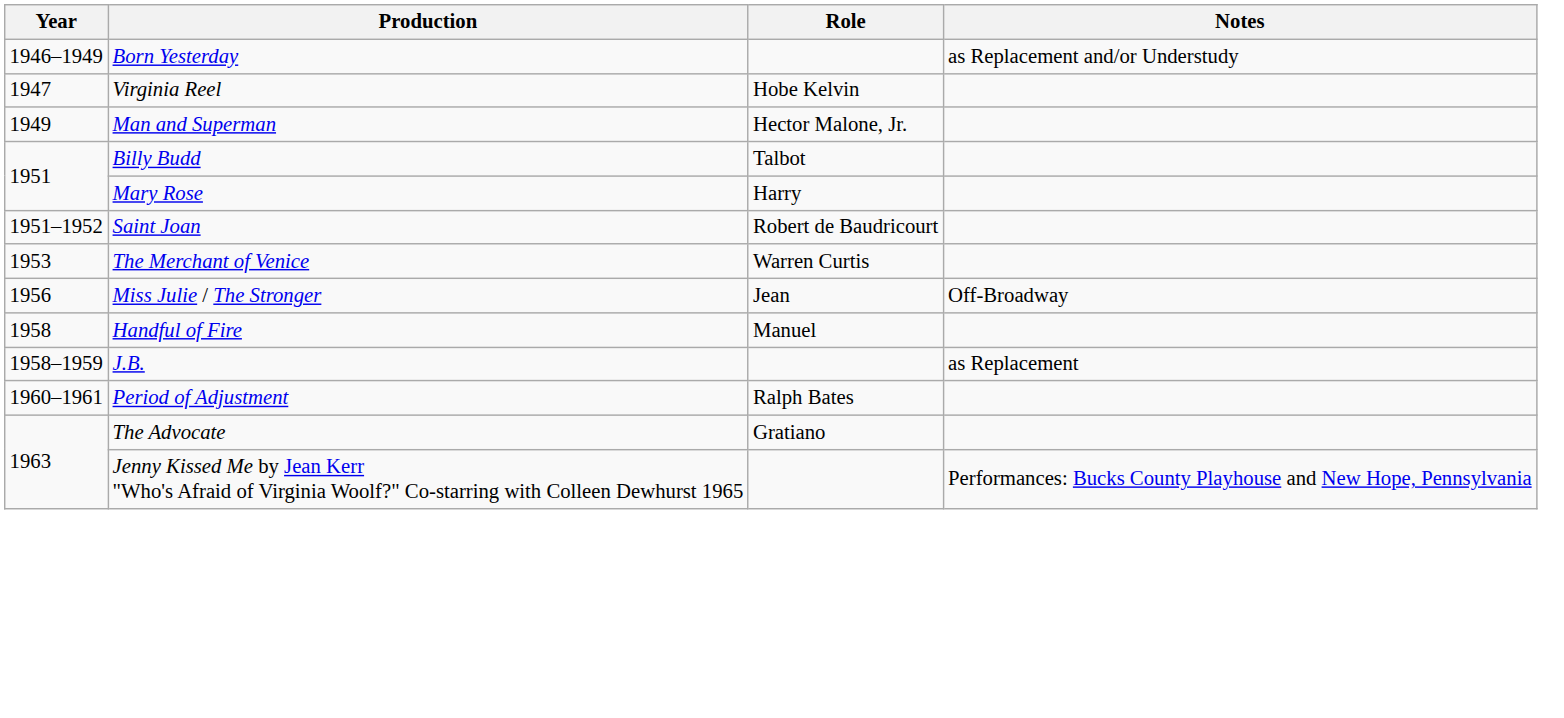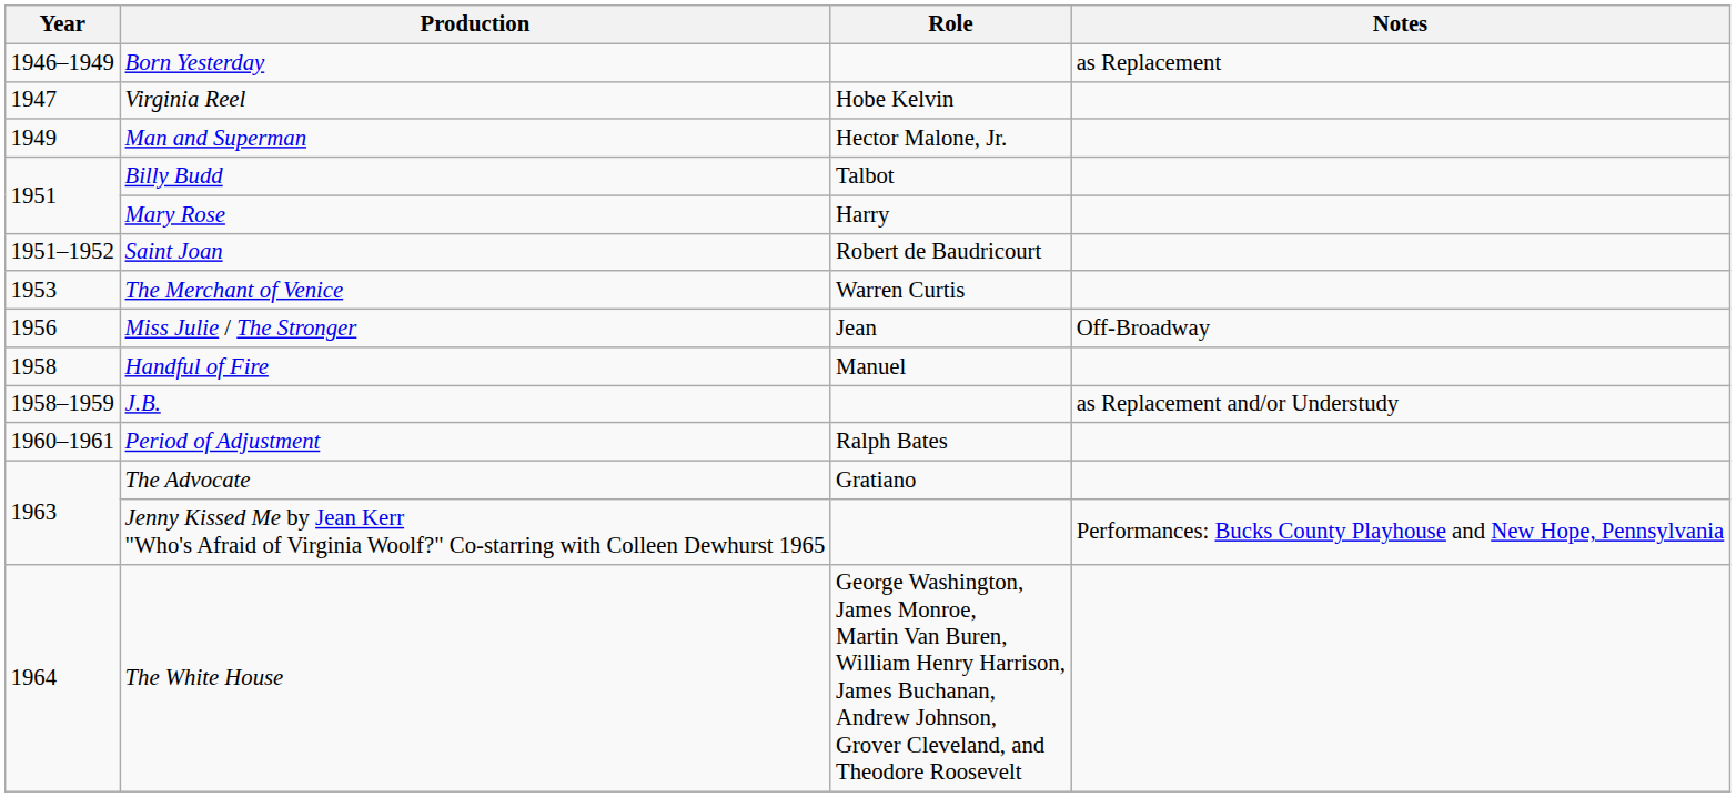 <table class="wikitable" style="font-size: 90%;">
 <tr>
 <th>Year</th>
 <th>Production</th>
 <th>Role</th>
 <th>Notes</th>
 </tr>
 <tr>
 <td>1946–1949</td>
 <td><em><a href='#'>Born Yesterday</a></em></td>
 <td></td>
-<td>as Replacement and/or Understudy</td>
+<td>as Replacement</td>
 </tr>
 <tr>
 <td>1947</td>
 <td><em>Virginia Reel</em></td>
 <td>Hobe Kelvin</td>
 <td></td>
 </tr>
 <tr>
 <td>1949</td>
 <td><em><a href='#'>Man and Superman</a></em></td>
 <td>Hector Malone, Jr.</td>
 <td></td>
 </tr>
 <tr>
 <td rowspan="2">1951</td>
 <td><em><a href='#'>Billy Budd</a></em></td>
 <td>Talbot</td>
 <td></td>
 </tr>
 <tr>
 <td><em><a href='#'>Mary Rose</a></em></td>
 <td>Harry</td>
 <td></td>
 </tr>
 <tr>
 <td>1951–1952</td>
 <td><em><a href='#'>Saint Joan</a></em></td>
 <td>Robert de Baudricourt</td>
 <td></td>
 </tr>
 <tr>
 <td>1953</td>
 <td><em><a href='#'>The Merchant of Venice</a></em></td>
 <td>Warren Curtis</td>
 <td></td>
 </tr>
 <tr>
 <td>1956</td>
 <td><em><a href='#'>Miss Julie</a></em> / <em><a href='#'>The Stronger</a></em></td>
 <td>Jean</td>
 <td>Off-Broadway</td>
 </tr>
 <tr>
 <td>1958</td>
 <td><em><a href='#'>Handful of Fire</a></em></td>
 <td>Manuel</td>
 <td></td>
 </tr>
 <tr>
 <td>1958–1959</td>
 <td><em><a href='#'>J.B.</a></em></td>
 <td></td>
-<td>as Replacement</td>
+<td>as Replacement and/or Understudy</td>
 </tr>
 <tr>
 <td>1960–1961</td>
 <td><em><a href='#'>Period of Adjustment</a></em></td>
 <td>Ralph Bates</td>
 <td></td>
 </tr>
 <tr>
 <td rowspan="2">1963</td>
 <td><em>The Advocate</em></td>
 <td>Gratiano</td>
 <td></td>
 </tr>
 <tr>
 <td><em>Jenny Kissed Me</em> by <a href='#'>Jean Kerr</a> <br> "Who's Afraid of Virginia Woolf?" Co-starring with Colleen Dewhurst 1965</td>
 <td></td>
 <td>Performances: <a href='#'>Bucks County Playhouse</a> and <a href='#'>New Hope, Pennsylvania</a></td>
 </tr>
+<tr>
+<td>1964</td>
+<td><em>The White House</em></td>
+<td>George Washington, <br> James Monroe, <br> Martin Van Buren, <br> William Henry Harrison, <br> James Buchanan, <br> Andrew Johnson, <br> Grover Cleveland, and <br> Theodore Roosevelt</td>
+<td></td>
+</tr>
 </table>
